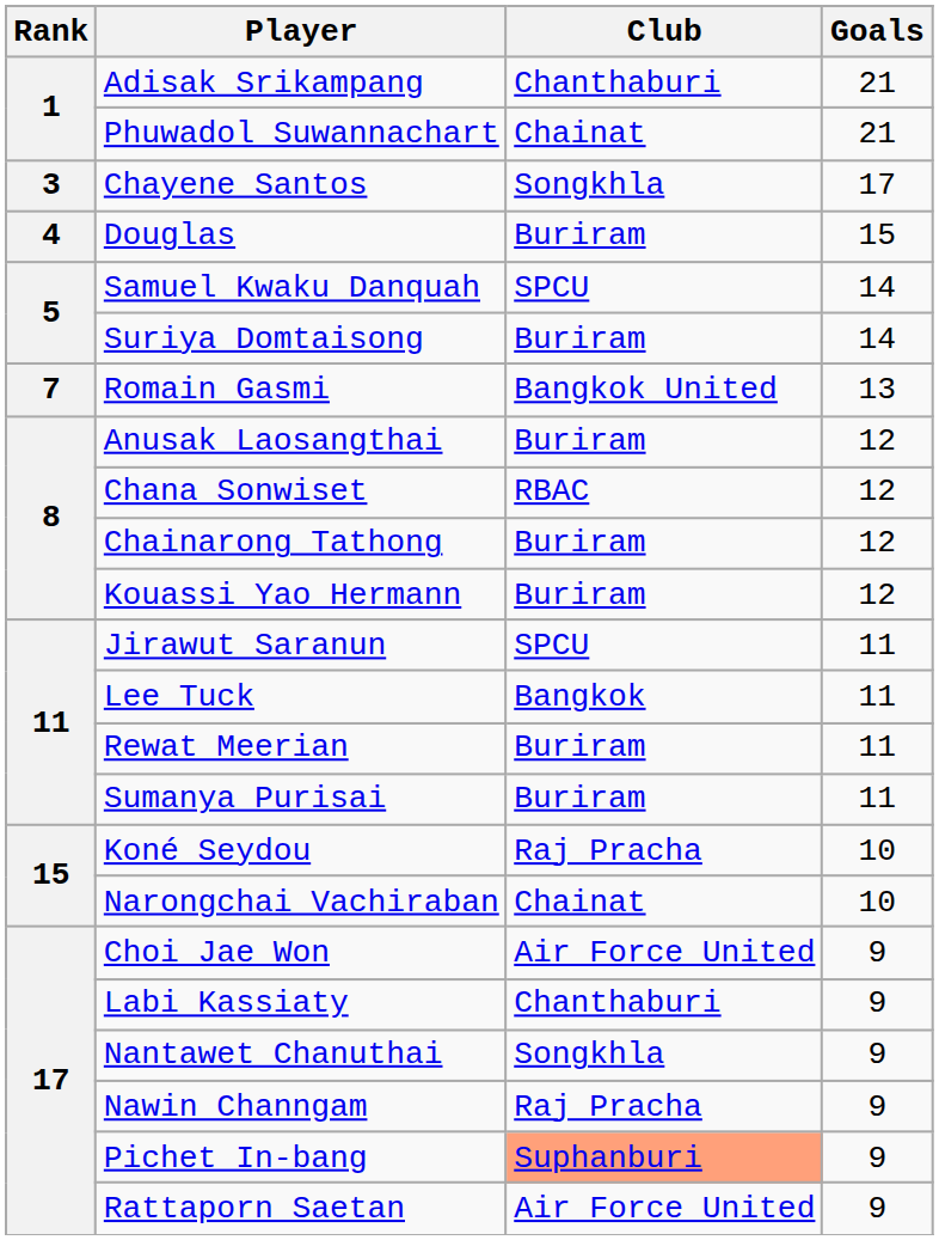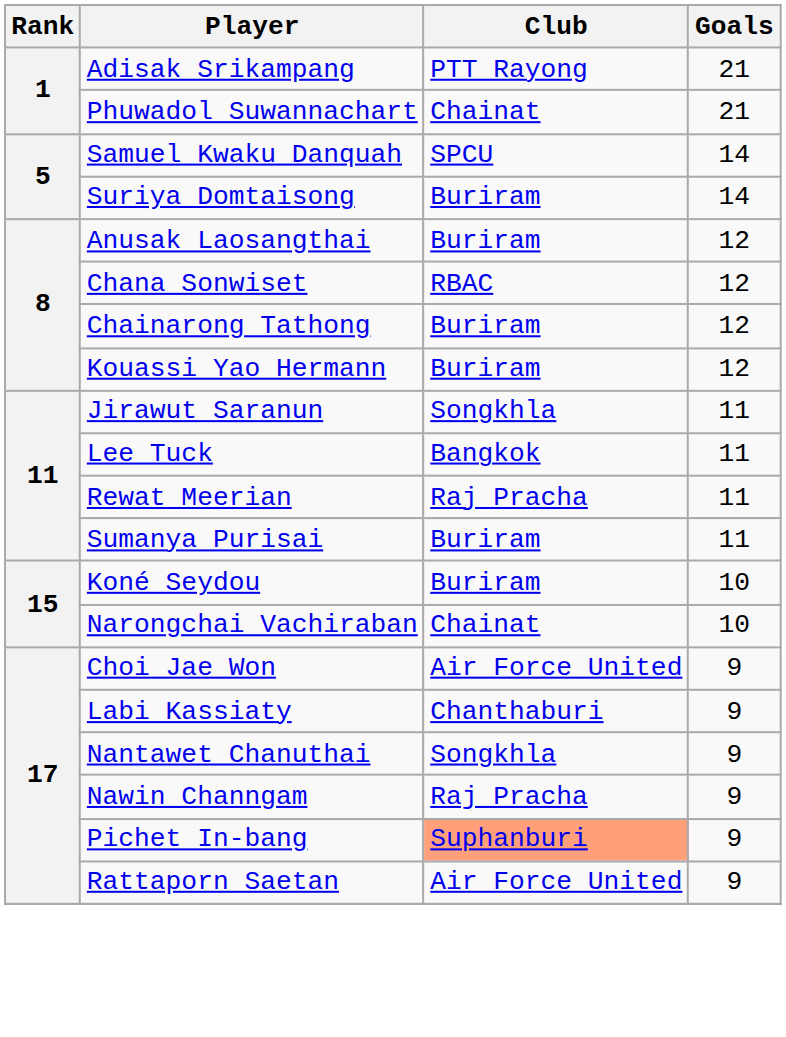 <table class="wikitable">
 <tr>
 <th>Rank</th>
 <th>Player</th>
 <th>Club</th>
 <th>Goals</th>
 </tr>
 <tr>
 <th rowspan=2>1</th>
 <td> <a href='#'>Adisak Srikampang</a></td>
-<td><a href='#'>Chanthaburi</a></td>
+<td><a href='#'>PTT Rayong</a></td>
 <td align=center>21</td>
 </tr>
 <tr>
 <td> <a href='#'>Phuwadol Suwannachart</a></td>
 <td><a href='#'>Chainat</a></td>
 <td align=center>21</td>
-</tr>
-<tr>
-<th rowspan=1>3</th>
-<td> <a href='#'>Chayene Santos</a></td>
-<td><a href='#'>Songkhla</a></td>
-<td align=center>17</td>
-</tr>
-<tr>
-<th rowspan=1>4</th>
-<td> <a href='#'>Douglas</a></td>
-<td><a href='#'>Buriram</a></td>
-<td align=center>15</td>
 </tr>
 <tr>
 <th rowspan=2>5</th>
 <td> <a href='#'>Samuel Kwaku Danquah</a></td>
 <td><a href='#'>SPCU</a></td>
 <td align=center>14</td>
 </tr>
 <tr>
 <td> <a href='#'>Suriya Domtaisong</a></td>
 <td><a href='#'>Buriram</a></td>
 <td align=center>14</td>
-</tr>
-<tr>
-<th rowspan=1>7</th>
-<td> <a href='#'>Romain Gasmi</a></td>
-<td><a href='#'>Bangkok United</a></td>
-<td align=center>13</td>
 </tr>
 <tr>
 <th rowspan=4>8</th>
 <td> <a href='#'>Anusak Laosangthai</a></td>
 <td><a href='#'>Buriram</a></td>
 <td align=center>12</td>
 </tr>
 <tr>
 <td> <a href='#'>Chana Sonwiset</a></td>
 <td><a href='#'>RBAC</a></td>
 <td align=center>12</td>
 </tr>
 <tr>
 <td> <a href='#'>Chainarong Tathong</a></td>
 <td><a href='#'>Buriram</a></td>
 <td align=center>12</td>
 </tr>
 <tr>
 <td> <a href='#'>Kouassi Yao Hermann</a></td>
 <td><a href='#'>Buriram</a></td>
 <td align=center>12</td>
 </tr>
 <tr>
 <th rowspan=4>11</th>
 <td> <a href='#'>Jirawut Saranun</a></td>
-<td><a href='#'>SPCU</a></td>
+<td><a href='#'>Songkhla</a></td>
 <td align=center>11</td>
 </tr>
 <tr>
 <td> <a href='#'>Lee Tuck</a></td>
 <td><a href='#'>Bangkok</a></td>
 <td align=center>11</td>
 </tr>
 <tr>
 <td> <a href='#'>Rewat Meerian</a></td>
-<td><a href='#'>Buriram</a></td>
+<td><a href='#'>Raj Pracha</a></td>
 <td align=center>11</td>
 </tr>
 <tr>
 <td> <a href='#'>Sumanya Purisai</a></td>
 <td><a href='#'>Buriram</a></td>
 <td align=center>11</td>
 </tr>
 <tr>
 <th rowspan=2>15</th>
 <td> <a href='#'>Koné Seydou</a></td>
-<td><a href='#'>Raj Pracha</a></td>
+<td><a href='#'>Buriram</a></td>
 <td align=center>10</td>
 </tr>
 <tr>
 <td> <a href='#'>Narongchai Vachiraban</a></td>
 <td><a href='#'>Chainat</a></td>
 <td align=center>10</td>
 </tr>
 <tr>
 <th rowspan=6>17</th>
 <td> <a href='#'>Choi Jae Won</a></td>
 <td><a href='#'>Air Force United</a></td>
 <td align=center>9</td>
 </tr>
 <tr>
 <td> <a href='#'>Labi Kassiaty</a></td>
 <td><a href='#'>Chanthaburi</a></td>
 <td align=center>9</td>
 </tr>
 <tr>
 <td> <a href='#'>Nantawet Chanuthai</a></td>
 <td><a href='#'>Songkhla</a></td>
 <td align=center>9</td>
 </tr>
 <tr>
 <td> <a href='#'>Nawin Channgam</a></td>
 <td><a href='#'>Raj Pracha</a></td>
 <td align=center>9</td>
 </tr>
 <tr>
 <td> <a href='#'>Pichet In-bang</a></td>
 <td style="background: lightsalmon;"><a href='#'>Suphanburi</a></td>
 <td align=center>9</td>
 </tr>
 <tr>
 <td> <a href='#'>Rattaporn Saetan</a></td>
 <td><a href='#'>Air Force United</a></td>
 <td align=center>9</td>
 </tr>
 <tr>
 </tr>
 </table>
